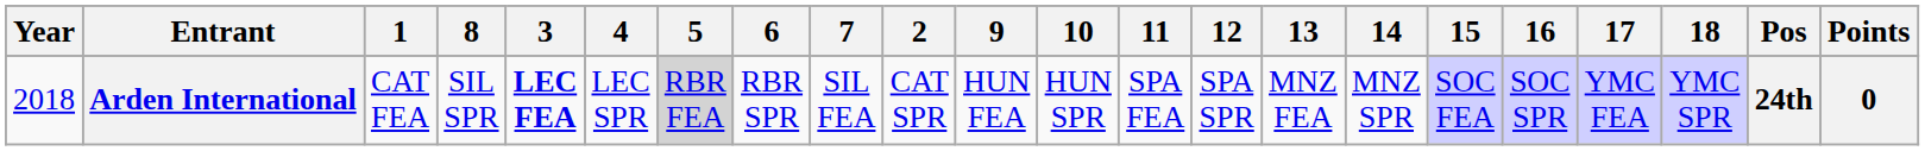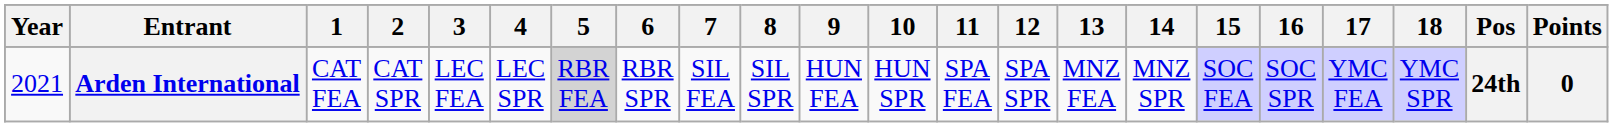 <table class="wikitable" style="text-align:center; font-size:85%">
 <tr>
 <th>Year</th>
 <th>Entrant</th>
 <th>1</th>
-<th>8</th>
+<th>2</th>
 <th>3</th>
 <th>4</th>
 <th>5</th>
 <th>6</th>
 <th>7</th>
-<th>2</th>
+<th>8</th>
 <th>9</th>
 <th>10</th>
 <th>11</th>
 <th>12</th>
 <th>13</th>
 <th>14</th>
 <th>15</th>
 <th>16</th>
 <th>17</th>
 <th>18</th>
 <th>Pos</th>
 <th>Points</th>
 </tr>
 <tr>
-<td><a href='#'>2018</a></td>
+<td><a href='#'>2021</a></td>
 <th nowrap><a href='#'>Arden International</a></th>
 <td><a href='#'>CAT<br>FEA</a></td>
-<td><a href='#'>SIL<br>SPR</a></td>
-<td><strong><a href='#'>LEC<br>FEA</a></strong></td>
+<td><a href='#'>CAT<br>SPR</a></td>
+<td><a href='#'>LEC<br>FEA</a></td>
 <td><a href='#'>LEC<br>SPR</a></td>
 <td style="background: lightgrey;"><a href='#'>RBR<br>FEA</a></td>
 <td><a href='#'>RBR<br>SPR</a></td>
 <td><a href='#'>SIL<br>FEA</a></td>
-<td><a href='#'>CAT<br>SPR</a></td>
+<td><a href='#'>SIL<br>SPR</a></td>
 <td><a href='#'>HUN<br>FEA</a></td>
 <td><a href='#'>HUN<br>SPR</a></td>
 <td><a href='#'>SPA<br>FEA</a></td>
 <td><a href='#'>SPA<br>SPR</a></td>
 <td><a href='#'>MNZ<br>FEA</a></td>
 <td><a href='#'>MNZ<br>SPR</a></td>
 <td style="background:#CFCFFF;"><a href='#'>SOC<br>FEA</a><br></td>
 <td style="background:#CFCFFF;"><a href='#'>SOC<br>SPR</a><br></td>
 <td style="background:#CFCFFF;"><a href='#'>YMC<br>FEA</a><br></td>
 <td style="background:#CFCFFF;"><a href='#'>YMC<br>SPR</a><br></td>
 <th>24th</th>
 <th>0</th>
 </tr>
 </table>
